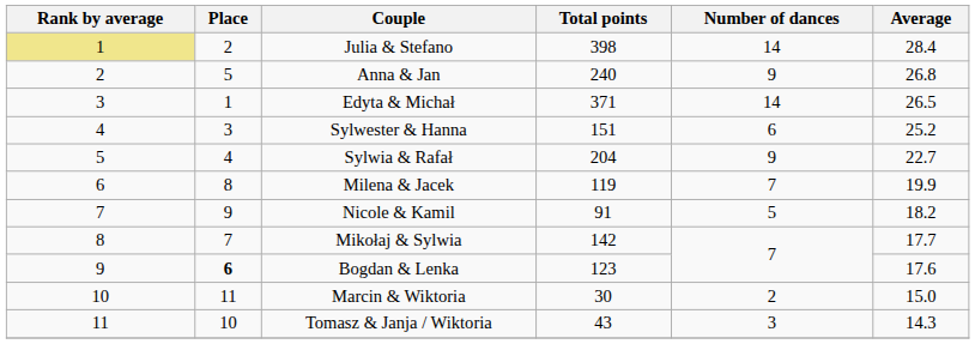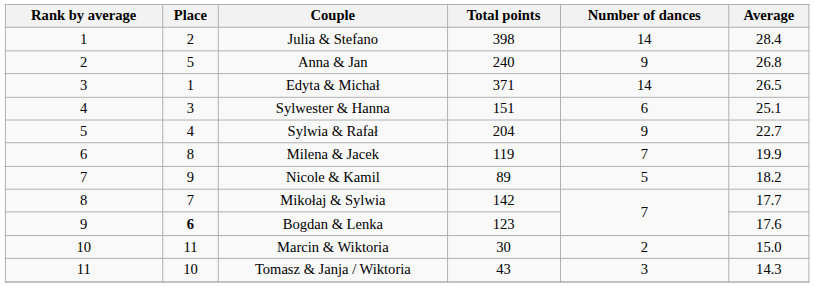 <table class="wikitable sortable"  style="margin:auto; text-align:center; white-space:nowrap; width:70%;">
 <tr>
 <th>Rank by average</th>
 <th>Place</th>
 <th>Couple</th>
 <th>Total points</th>
 <th>Number of dances</th>
 <th>Average </th>
 </tr>
 <tr>
-<td style="background: khaki;">1</td>
+<td>1</td>
 <td>2</td>
 <td>Julia & Stefano</td>
 <td>398</td>
 <td>14</td>
 <td>28.4</td>
 </tr>
 <tr>
 <td>2</td>
 <td>5</td>
 <td>Anna & Jan</td>
 <td>240</td>
 <td>9</td>
 <td>26.8</td>
 </tr>
 <tr>
 <td>3</td>
 <td>1</td>
 <td>Edyta & Michał</td>
 <td>371</td>
 <td>14</td>
 <td>26.5</td>
 </tr>
 <tr>
 <td>4</td>
 <td>3</td>
 <td>Sylwester & Hanna</td>
 <td>151</td>
 <td>6</td>
-<td>25.2</td>
+<td>25.1</td>
 </tr>
 <tr>
 <td>5</td>
 <td>4</td>
 <td>Sylwia & Rafał</td>
 <td>204</td>
 <td>9</td>
 <td>22.7</td>
 </tr>
 <tr>
 <td>6</td>
 <td>8</td>
 <td>Milena & Jacek</td>
 <td>119</td>
 <td>7</td>
 <td>19.9</td>
 </tr>
 <tr>
 <td>7</td>
 <td>9</td>
 <td>Nicole & Kamil</td>
-<td>91</td>
+<td>89</td>
 <td>5</td>
 <td>18.2</td>
 </tr>
 <tr>
 <td>8</td>
 <td>7</td>
 <td>Mikołaj & Sylwia</td>
 <td>142</td>
 <td rowspan="2">7</td>
 <td>17.7</td>
 </tr>
 <tr>
 <td>9</td>
 <td><strong>6</strong></td>
 <td>Bogdan & Lenka</td>
 <td>123</td>
 <td>17.6</td>
 </tr>
 <tr>
 <td>10</td>
 <td>11</td>
 <td>Marcin & Wiktoria</td>
 <td>30</td>
 <td>2</td>
 <td>15.0</td>
 </tr>
 <tr>
 <td>11</td>
 <td>10</td>
 <td>Tomasz & Janja / Wiktoria</td>
 <td>43</td>
 <td>3</td>
 <td>14.3</td>
 </tr>
 <tr>
 </tr>
 </table>
